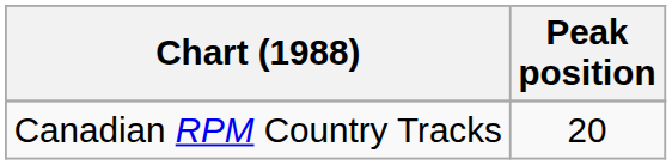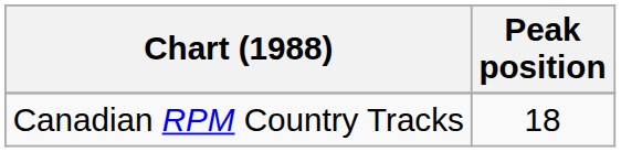 <table class="wikitable sortable">
 <tr>
 <th align="left">Chart (1988)</th>
 <th align="center">Peak<br>position</th>
 </tr>
 <tr>
 </tr>
 <tr>
 <td align="left">Canadian <em><a href='#'>RPM</a></em> Country Tracks</td>
-<td align="center">20</td>
+<td align="center">18</td>
 </tr>
 </table>
